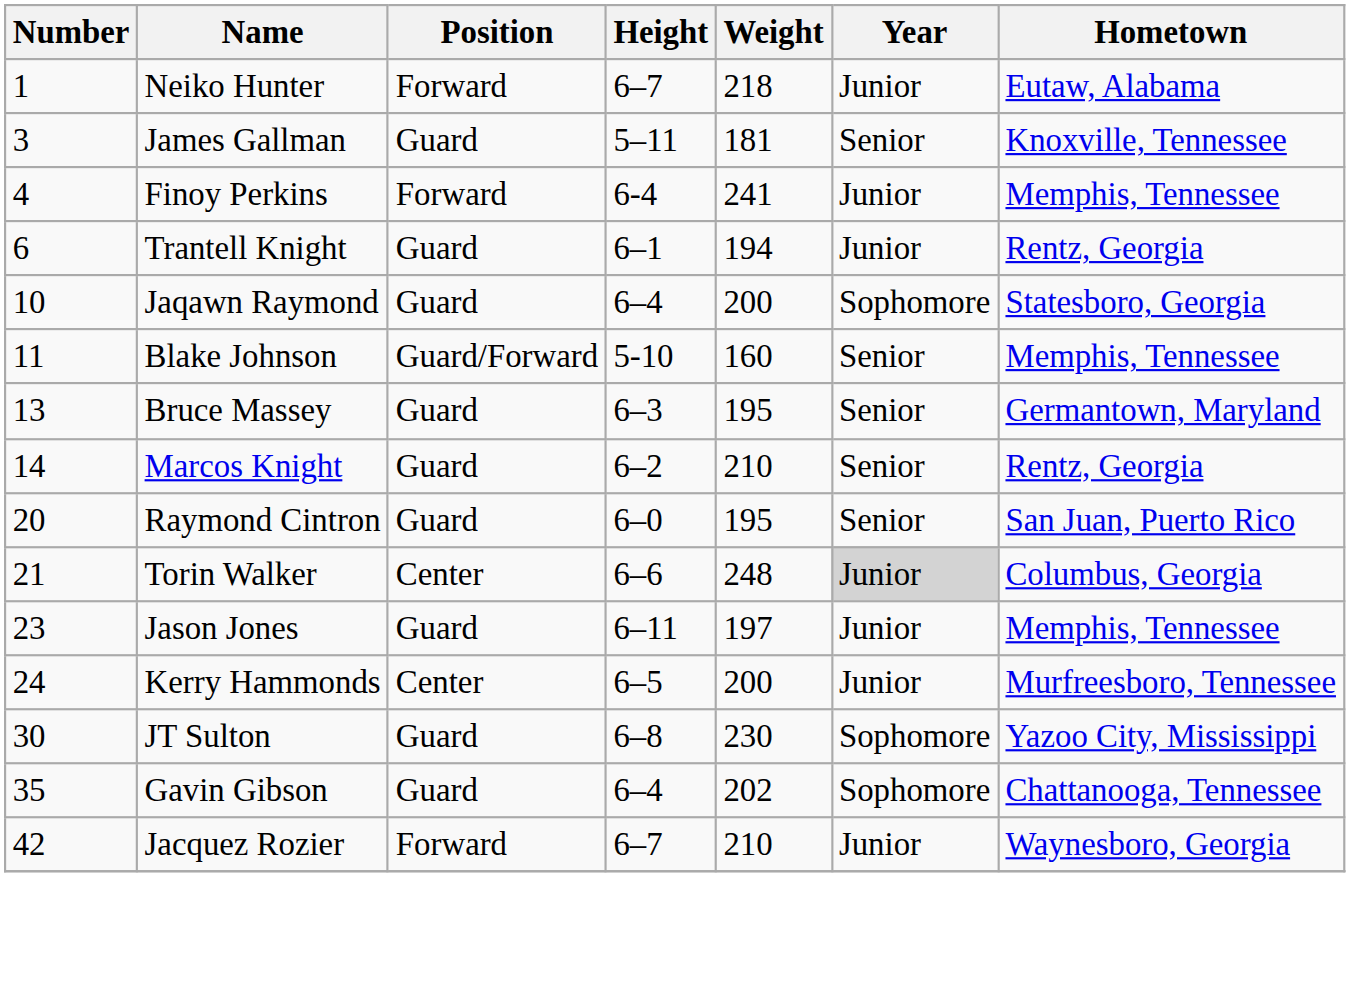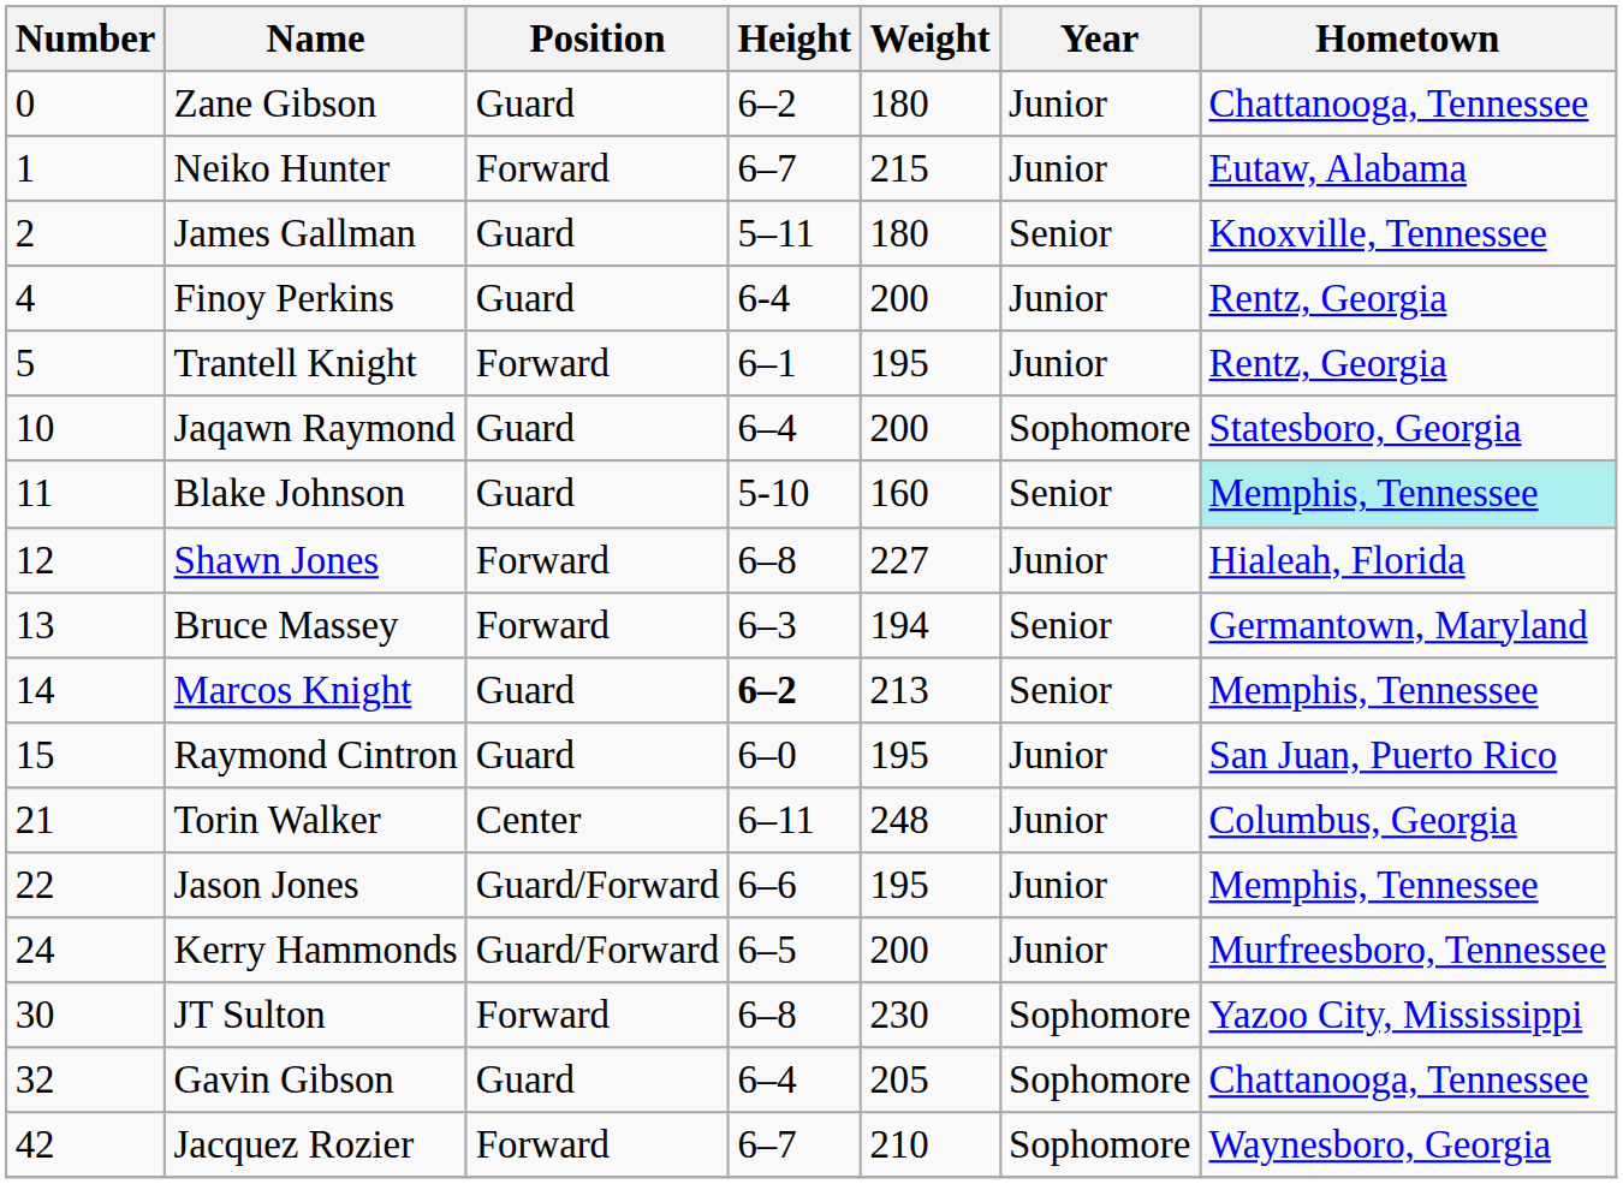 <table class="wikitable" style="font-size: 95%;">
 <tr>
 <th>Number</th>
 <th>Name</th>
 <th>Position</th>
 <th>Height</th>
 <th>Weight</th>
 <th>Year</th>
 <th>Hometown</th>
 </tr>
 <tr>
+<td>0</td>
+<td>Zane Gibson</td>
+<td>Guard</td>
+<td>6–2</td>
+<td>180</td>
+<td>Junior</td>
+<td><a href='#'>Chattanooga, Tennessee</a></td>
+</tr>
+<tr>
 <td>1</td>
 <td>Neiko Hunter</td>
 <td>Forward</td>
 <td>6–7</td>
-<td>218</td>
+<td>215</td>
 <td>Junior</td>
 <td><a href='#'>Eutaw, Alabama</a></td>
 </tr>
 <tr>
-<td>3</td>
+<td>2</td>
 <td>James Gallman</td>
 <td>Guard</td>
 <td>5–11</td>
-<td>181</td>
+<td>180</td>
 <td>Senior</td>
 <td><a href='#'>Knoxville, Tennessee</a></td>
 </tr>
 <tr>
 <td>4</td>
 <td>Finoy Perkins</td>
-<td>Forward</td>
+<td>Guard</td>
 <td>6-4</td>
-<td>241</td>
+<td>200</td>
 <td>Junior</td>
-<td><a href='#'>Memphis, Tennessee</a></td>
+<td><a href='#'>Rentz, Georgia</a></td>
 </tr>
 <tr>
-<td>6</td>
+<td>5</td>
 <td>Trantell Knight</td>
-<td>Guard</td>
+<td>Forward</td>
 <td>6–1</td>
-<td>194</td>
+<td>195</td>
 <td>Junior</td>
 <td><a href='#'>Rentz, Georgia</a></td>
 </tr>
 <tr>
 <td>10</td>
 <td>Jaqawn Raymond</td>
 <td>Guard</td>
 <td>6–4</td>
 <td>200</td>
 <td>Sophomore</td>
 <td><a href='#'>Statesboro, Georgia</a></td>
 </tr>
 <tr>
 <td>11</td>
 <td>Blake Johnson</td>
-<td>Guard/Forward</td>
+<td>Guard</td>
 <td>5-10</td>
 <td>160</td>
 <td>Senior</td>
-<td><a href='#'>Memphis, Tennessee</a></td>
+<td style="background: paleturquoise;"><a href='#'>Memphis, Tennessee</a></td>
+</tr>
+<tr>
+<td>12</td>
+<td><a href='#'>Shawn Jones</a></td>
+<td>Forward</td>
+<td>6–8</td>
+<td>227</td>
+<td>Junior</td>
+<td><a href='#'>Hialeah, Florida</a></td>
 </tr>
 <tr>
 <td>13</td>
 <td>Bruce Massey</td>
-<td>Guard</td>
+<td>Forward</td>
 <td>6–3</td>
-<td>195</td>
+<td>194</td>
 <td>Senior</td>
 <td><a href='#'>Germantown, Maryland</a></td>
 </tr>
 <tr>
 <td>14</td>
 <td><a href='#'>Marcos Knight</a></td>
 <td>Guard</td>
-<td>6–2</td>
-<td>210</td>
+<td><strong>6–2</strong></td>
+<td>213</td>
 <td>Senior</td>
-<td><a href='#'>Rentz, Georgia</a></td>
+<td><a href='#'>Memphis, Tennessee</a></td>
 </tr>
 <tr>
-<td>20</td>
+<td>15</td>
 <td>Raymond Cintron</td>
 <td>Guard</td>
 <td>6–0</td>
 <td>195</td>
-<td>Senior</td>
+<td>Junior</td>
 <td><a href='#'>San Juan, Puerto Rico</a></td>
 </tr>
 <tr>
 <td>21</td>
 <td>Torin Walker</td>
 <td>Center</td>
-<td>6–6</td>
+<td>6–11</td>
 <td>248</td>
-<td style="background: lightgrey;">Junior</td>
+<td>Junior</td>
 <td><a href='#'>Columbus, Georgia</a></td>
 </tr>
 <tr>
-<td>23</td>
+<td>22</td>
 <td>Jason Jones</td>
-<td>Guard</td>
-<td>6–11</td>
-<td>197</td>
+<td>Guard/Forward</td>
+<td>6–6</td>
+<td>195</td>
 <td>Junior</td>
 <td><a href='#'>Memphis, Tennessee</a></td>
 </tr>
 <tr>
 <td>24</td>
 <td>Kerry Hammonds</td>
-<td>Center</td>
+<td>Guard/Forward</td>
 <td>6–5</td>
 <td>200</td>
 <td>Junior</td>
 <td><a href='#'>Murfreesboro, Tennessee</a></td>
 </tr>
 <tr>
 <td>30</td>
 <td>JT Sulton</td>
-<td>Guard</td>
+<td>Forward</td>
 <td>6–8</td>
 <td>230</td>
 <td>Sophomore</td>
 <td><a href='#'>Yazoo City, Mississippi</a></td>
 </tr>
 <tr>
-<td>35</td>
+<td>32</td>
 <td>Gavin Gibson</td>
 <td>Guard</td>
 <td>6–4</td>
-<td>202</td>
+<td>205</td>
 <td>Sophomore</td>
 <td><a href='#'>Chattanooga, Tennessee</a></td>
 </tr>
 <tr>
 <td>42</td>
 <td>Jacquez Rozier</td>
 <td>Forward</td>
 <td>6–7</td>
 <td>210</td>
-<td>Junior</td>
+<td>Sophomore</td>
 <td><a href='#'>Waynesboro, Georgia</a></td>
 </tr>
 <tr>
 </tr>
 </table>
